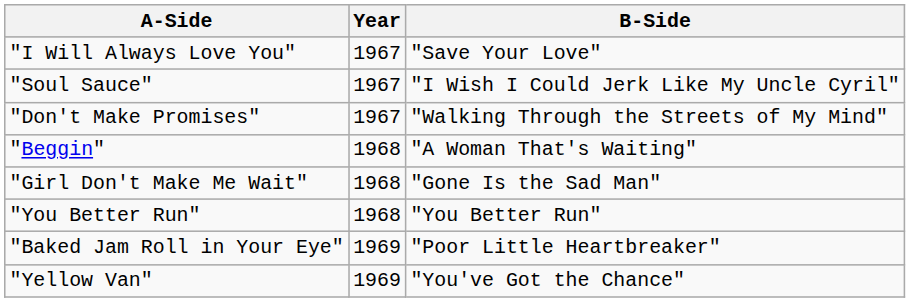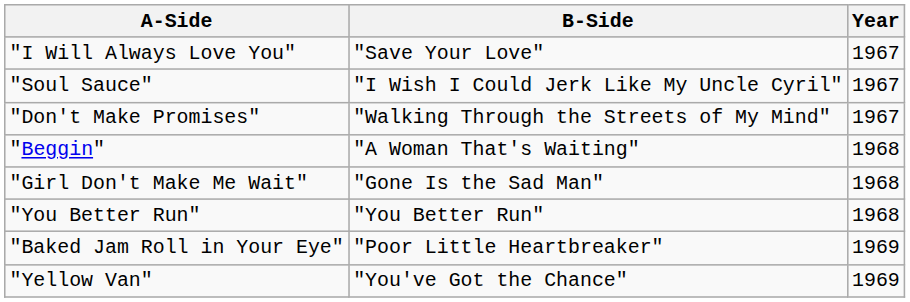 <table class="wikitable">
 <tr>
 <th>A-Side</th>
+<th>B-Side</th>
 <th>Year</th>
-<th>B-Side</th>
 </tr>
 <tr>
 <td>"I Will Always Love You"</td>
+<td>"Save Your Love"</td>
 <td>1967</td>
-<td>"Save Your Love"</td>
 </tr>
 <tr>
 <td>"Soul Sauce"</td>
+<td>"I Wish I Could Jerk Like My Uncle Cyril"</td>
 <td>1967</td>
-<td>"I Wish I Could Jerk Like My Uncle Cyril"</td>
 </tr>
 <tr>
 <td>"Don't Make Promises"</td>
+<td>"Walking Through the Streets of My Mind"</td>
 <td>1967</td>
-<td>"Walking Through the Streets of My Mind"</td>
 </tr>
 <tr>
 <td>"<a href='#'>Beggin</a>"</td>
+<td>"A Woman That's Waiting"</td>
 <td>1968</td>
-<td>"A Woman That's Waiting"</td>
 </tr>
 <tr>
 <td>"Girl Don't Make Me Wait"</td>
+<td>"Gone Is the Sad Man"</td>
 <td>1968</td>
-<td>"Gone Is the Sad Man"</td>
 </tr>
 <tr>
 <td>"You Better Run"</td>
+<td>"You Better Run"</td>
 <td>1968</td>
-<td>"You Better Run"</td>
 </tr>
 <tr>
 <td>"Baked Jam Roll in Your Eye"</td>
+<td>"Poor Little Heartbreaker"</td>
 <td>1969</td>
-<td>"Poor Little Heartbreaker"</td>
 </tr>
 <tr>
 <td>"Yellow Van"</td>
+<td>"You've Got the Chance"</td>
 <td>1969</td>
-<td>"You've Got the Chance"</td>
 </tr>
 </table>
